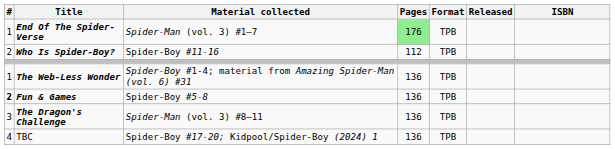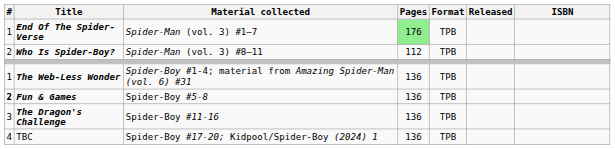 <table class="wikitable sortable" width=98%>
 <tr>
 <th>#</th>
 <th>Title</th>
 <th>Material collected</th>
 <th>Pages</th>
 <th class="unsortable">Format</th>
 <th>Released</th>
 <th class="unsortable" style="width: 10em;">ISBN</th>
 </tr>
 <tr>
 <td>1</td>
 <td><strong><em>End Of The Spider-Verse</em></strong></td>
 <td><em>Spider-Man</em> (vol. 3) #1–7</td>
 <td style="background: lightgreen; text-align: center;">176</td>
 <td style="text-align: center;">TPB</td>
 <td></td>
 <td></td>
 </tr>
 <tr>
 <td>2</td>
 <td><strong><em>Who Is Spider-Boy?</em></strong></td>
-<td></em>Spider-Boy<em> #11-16</td>
+<td><em>Spider-Man</em> (vol. 3) #8–11</td>
 <td style="text-align: center;">112</td>
 <td style="text-align: center;">TPB</td>
 <td></td>
 <td></td>
 </tr>
 <tr>
 <th colspan=7 style="background-color: silver;"></th>
 </tr>
 <tr>
 <td>1</td>
 <td><strong><em>The Web-Less Wonder</em></strong></td>
 <td><em>Spider-Boy</em> #1-4; material from <em>Amazing Spider-Man (vol. 6) #31</td>
 <td style="text-align: center;">136</td>
 <td style="text-align: center;">TPB</td>
 <td></td>
 <td></td>
 </tr>
 <tr>
 <td><strong>2</strong></td>
 <td><strong><em>Fun & Games</em></strong></td>
 <td></em>Spider-Boy<em> #5-8</td>
 <td style="text-align: center;">136</td>
 <td style="text-align: center;">TPB</td>
 <td></td>
 <td></td>
 </tr>
 <tr>
 <td>3</td>
 <td><strong><em>The Dragon's Challenge</em></strong></td>
-<td><em>Spider-Man</em> (vol. 3) #8–11</td>
+<td></em>Spider-Boy<em> #11-16</td>
 <td style="text-align: center;">136</td>
 <td style="text-align: center;">TPB</td>
 <td></td>
 <td></td>
 </tr>
 <tr>
 <td>4</td>
 <td>TBC</td>
 <td></em>Spider-Boy<em> #17-20; </em>Kidpool/Spider-Boy<em> (2024) 1</td>
 <td style="text-align: center;">136</td>
 <td style="text-align: center;">TPB</td>
 <td></td>
 <td></td>
 </tr>
 </table>
